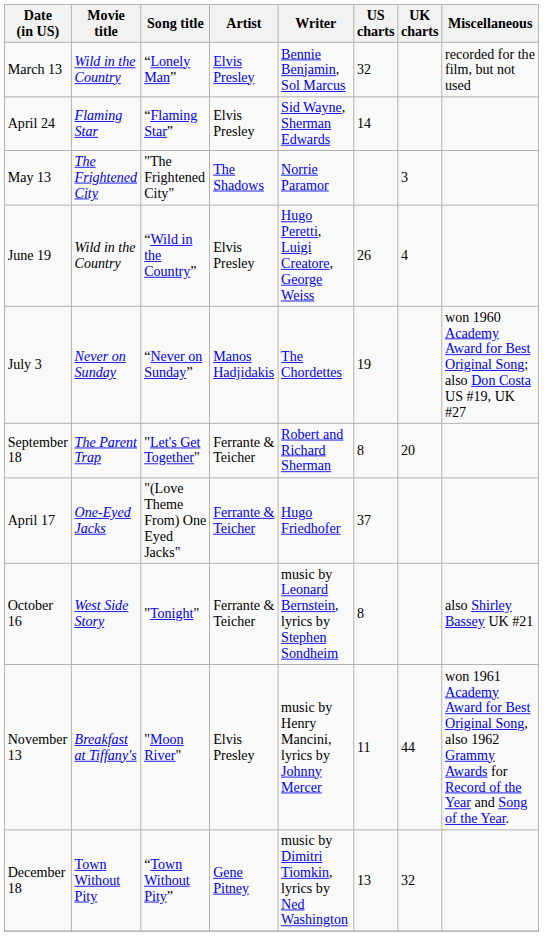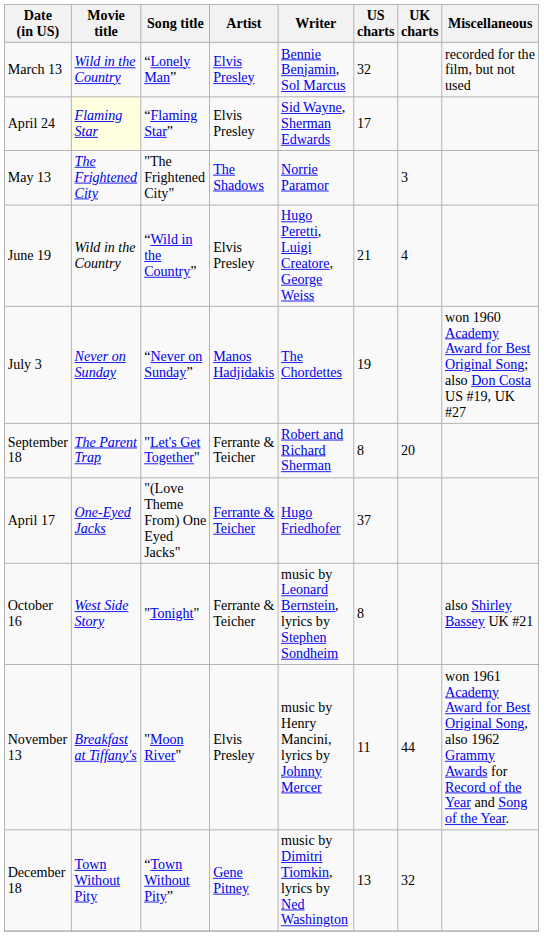 <table class="wikitable sortable">
 <tr>
 <th>Date<br>(in US)</th>
 <th>Movie title</th>
 <th>Song title</th>
 <th>Artist</th>
 <th>Writer</th>
 <th>US <br>charts</th>
 <th>UK<br>charts</th>
 <th>Miscellaneous</th>
 </tr>
 <tr>
 <td>March 13</td>
 <td><em><a href='#'>Wild in the Country</a></em></td>
 <td>“<a href='#'>Lonely Man</a>”</td>
 <td><a href='#'>Elvis Presley</a></td>
 <td><a href='#'>Bennie Benjamin</a>, <a href='#'>Sol Marcus</a></td>
 <td>32</td>
 <td></td>
 <td>recorded for the film, but not used</td>
 </tr>
 <tr>
 <td>April 24</td>
-<td><em><a href='#'>Flaming Star</a></em></td>
+<td style="background: lightyellow;"><em><a href='#'>Flaming Star</a></em></td>
 <td>“<a href='#'>Flaming Star</a>”</td>
 <td>Elvis Presley</td>
 <td><a href='#'>Sid Wayne</a>, <a href='#'>Sherman Edwards</a></td>
-<td>14</td>
+<td>17</td>
 <td></td>
 <td></td>
 </tr>
 <tr>
 <td>May 13</td>
 <td><em><a href='#'>The Frightened City</a></em></td>
 <td>"The Frightened City"</td>
 <td><a href='#'>The Shadows</a></td>
 <td><a href='#'>Norrie Paramor</a></td>
 <td></td>
 <td>3</td>
 <td></td>
 </tr>
 <tr>
 <td>June 19</td>
 <td><em>Wild in the Country</em></td>
 <td>“<a href='#'>Wild in the Country</a>”</td>
 <td>Elvis Presley</td>
 <td><a href='#'>Hugo Peretti</a>, <a href='#'>Luigi Creatore</a>, <a href='#'>George Weiss</a></td>
-<td>26</td>
+<td>21</td>
 <td>4</td>
 <td></td>
 </tr>
 <tr>
 <td>July 3</td>
 <td><em><a href='#'>Never on Sunday</a></em></td>
 <td>“<a href='#'>Never on Sunday</a>”</td>
 <td><a href='#'>Manos Hadjidakis</a></td>
 <td><a href='#'>The Chordettes</a></td>
 <td>19</td>
 <td></td>
 <td>won 1960 <a href='#'>Academy Award for Best Original Song</a>; also <a href='#'>Don Costa</a> US #19, UK #27</td>
 </tr>
 <tr>
 <td>September 18</td>
 <td><em><a href='#'>The Parent Trap</a></em></td>
 <td>"<a href='#'>Let's Get Together</a>"</td>
 <td>Ferrante & Teicher</td>
 <td><a href='#'>Robert and Richard Sherman</a></td>
 <td>8</td>
 <td>20</td>
 <td></td>
 </tr>
 <tr>
 <td>April 17</td>
 <td><em><a href='#'>One-Eyed Jacks</a></em></td>
 <td>"(Love Theme From) One Eyed Jacks"</td>
 <td><a href='#'>Ferrante & Teicher</a></td>
 <td><a href='#'>Hugo Friedhofer</a></td>
 <td>37</td>
 <td></td>
 <td></td>
 </tr>
 <tr>
 <td>October 16</td>
 <td><em><a href='#'>West Side Story</a></em></td>
 <td>"<a href='#'>Tonight</a>"</td>
 <td>Ferrante & Teicher</td>
 <td>music by <a href='#'>Leonard Bernstein</a>, lyrics by <a href='#'>Stephen Sondheim</a></td>
 <td>8</td>
 <td></td>
 <td>also <a href='#'>Shirley Bassey</a> UK #21</td>
 </tr>
 <tr>
 <td>November 13</td>
 <td><em><a href='#'>Breakfast at Tiffany's</a></em></td>
 <td>"<a href='#'>Moon River</a>"</td>
 <td>Elvis Presley</td>
 <td>music by Henry Mancini, lyrics by <a href='#'>Johnny Mercer</a></td>
 <td>11</td>
 <td>44</td>
 <td>won 1961 <a href='#'>Academy Award for Best Original Song</a>, also 1962 <a href='#'>Grammy Awards</a> for <a href='#'>Record of the Year</a> and <a href='#'>Song of the Year</a>.</td>
 </tr>
 <tr>
 <td>December 18</td>
 <td><a href='#'>Town Without Pity</a></td>
 <td>“<a href='#'>Town Without Pity</a>”</td>
 <td><a href='#'>Gene Pitney</a></td>
 <td>music by <a href='#'>Dimitri Tiomkin</a>, lyrics by <a href='#'>Ned Washington</a></td>
 <td>13</td>
 <td>32</td>
 <td></td>
 </tr>
 <tr>
 </tr>
 </table>
